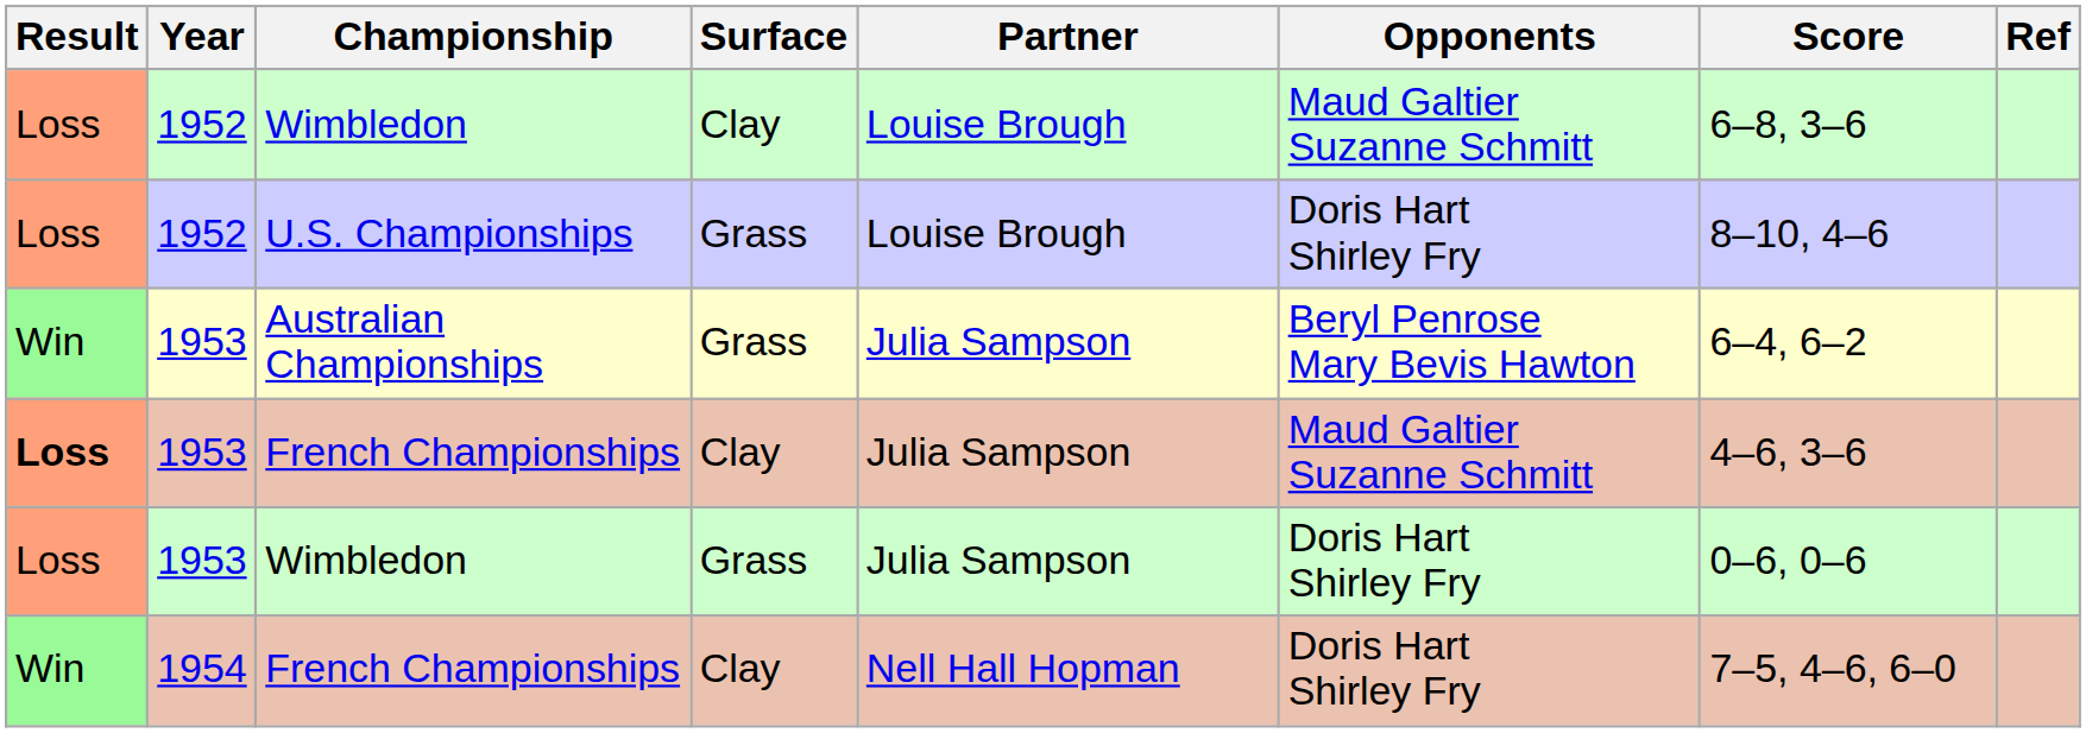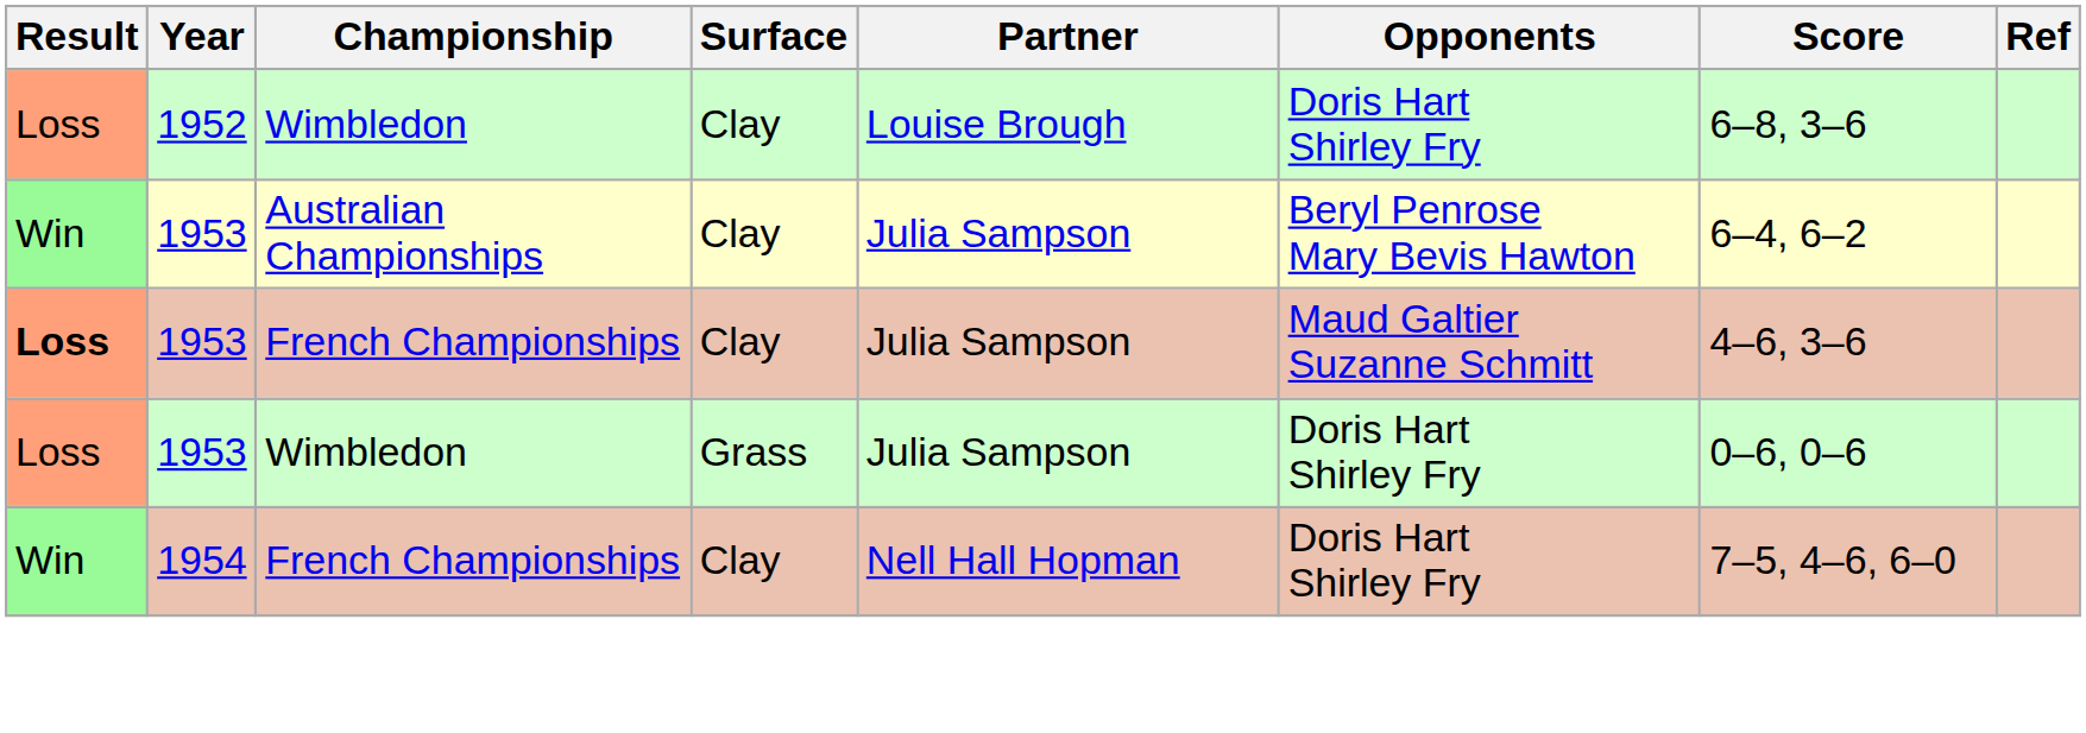 <table class="sortable wikitable">
 <tr>
 <th style="width:40px">Result</th>
 <th style="width:30px">Year</th>
 <th style="width:165px">Championship</th>
 <th style="width:50px">Surface</th>
 <th style="width:160px">Partner</th>
 <th style="width:160px">Opponents</th>
 <th style="width:110px" class="unsortable">Score</th>
 <th>Ref</th>
 </tr>
 <tr style="background:#ccffcc;">
 <td style="background:#ffa07a;">Loss</td>
 <td><a href='#'>1952</a></td>
 <td><a href='#'>Wimbledon</a></td>
 <td>Clay</td>
 <td> <a href='#'>Louise Brough</a></td>
-<td> <a href='#'>Maud Galtier</a><br> <a href='#'>Suzanne Schmitt</a></td>
+<td> <a href='#'>Doris Hart</a><br> <a href='#'>Shirley Fry</a></td>
 <td>6–8, 3–6</td>
-<td></td>
-</tr>
-<tr style="background:#ccccff;">
-<td style="background:#ffa07a;">Loss</td>
-<td><a href='#'>1952</a></td>
-<td><a href='#'>U.S. Championships</a></td>
-<td>Grass</td>
-<td> Louise Brough</td>
-<td> Doris Hart<br> Shirley Fry</td>
-<td>8–10, 4–6</td>
 <td></td>
 </tr>
 <tr style="background:#ffffcc;">
 <td style="background:#98fb98;">Win</td>
 <td><a href='#'>1953</a></td>
 <td><a href='#'>Australian Championships</a></td>
-<td>Grass</td>
+<td>Clay</td>
 <td> <a href='#'>Julia Sampson</a></td>
 <td> <a href='#'>Beryl Penrose</a><br>  <a href='#'>Mary Bevis Hawton</a></td>
 <td>6–4, 6–2</td>
 <td></td>
 </tr>
 <tr style="background:#ebc2af;">
 <td style="background:#ffa07a;"><strong>Loss</strong></td>
 <td><a href='#'>1953</a></td>
 <td><a href='#'>French Championships</a></td>
 <td>Clay</td>
 <td> Julia Sampson</td>
 <td> <a href='#'>Maud Galtier</a><br> <a href='#'>Suzanne Schmitt</a></td>
 <td>4–6, 3–6</td>
 <td></td>
 </tr>
 <tr style="background:#ccffcc;">
 <td style="background:#ffa07a;">Loss</td>
 <td><a href='#'>1953</a></td>
 <td>Wimbledon</td>
 <td>Grass</td>
 <td> Julia Sampson</td>
 <td> Doris Hart<br> Shirley Fry</td>
 <td>0–6, 0–6</td>
 <td></td>
 </tr>
 <tr style="background:#ebc2af;">
 <td style="background:#98fb98;">Win</td>
 <td><a href='#'>1954</a></td>
 <td><a href='#'>French Championships</a></td>
 <td>Clay</td>
 <td> <a href='#'>Nell Hall Hopman</a></td>
 <td> Doris Hart<br> Shirley Fry</td>
 <td>7–5, 4–6, 6–0</td>
 <td></td>
 </tr>
 </table>
